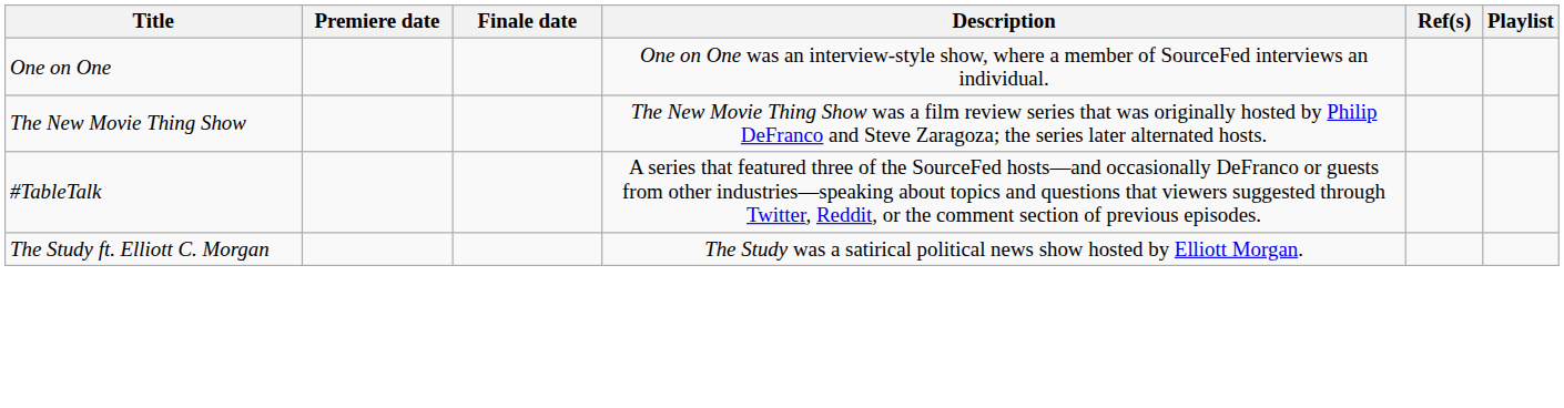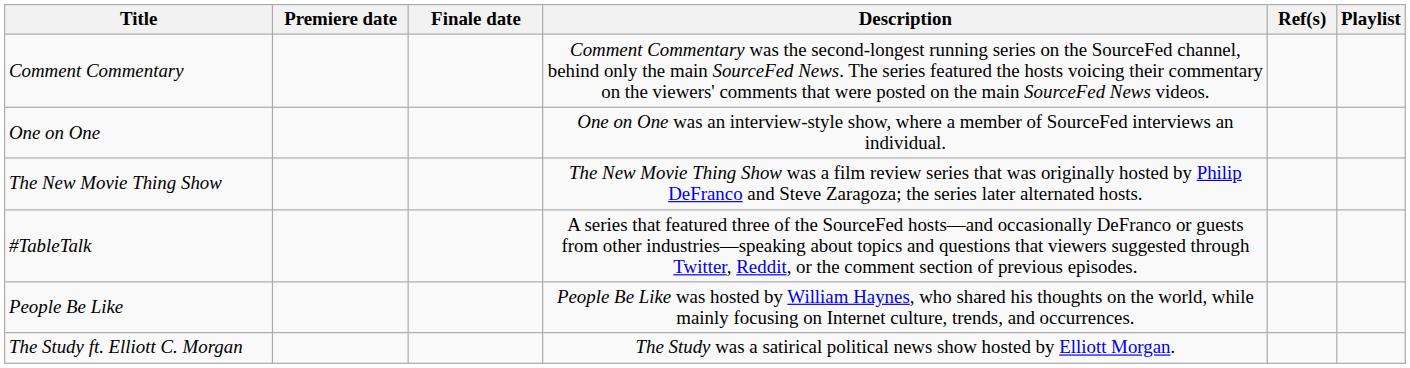 <table class="wikitable plainrowheaders sortable" style="width:75%;text-align:center;">
 <tr>
 <th scope="col" style="width:20%;">Title</th>
 <th scope="col" style="width:10%;">Premiere date</th>
 <th scope="col" style="width:10%;">Finale date</th>
 <th class="unsortable" style="width:55%;">Description</th>
 <th class="unsortable" style="width:5%;">Ref(s)</th>
 <th class="unsortable" style="width:5%;">Playlist</th>
+</tr>
+<tr>
+<td scope="row" style="text-align:left;"><em>Comment Commentary </em></td>
+<td></td>
+<td></td>
+<td><em>Comment Commentary</em> was the second-longest running series on the SourceFed channel, behind only the main <em>SourceFed News</em>. The series featured the hosts voicing their commentary on the viewers' comments that were posted on the main <em>SourceFed News</em> videos.</td>
+<td></td>
+<td></td>
 </tr>
 <tr>
 <td scope="row" style="text-align:left;"><em>One on One</em></td>
 <td></td>
 <td></td>
 <td><em>One on One</em> was an interview-style show, where a member of SourceFed interviews an individual.</td>
 <td></td>
 <td></td>
 </tr>
 <tr>
 <td scope="row" style="text-align:left;"><em>The New Movie Thing Show</em></td>
 <td></td>
 <td></td>
 <td><em>The New Movie Thing Show</em> was a film review series that was originally hosted by <a href='#'>Philip DeFranco</a> and Steve Zaragoza; the series later alternated hosts.</td>
 <td></td>
 <td></td>
 </tr>
 <tr>
 <td scope="row" style="text-align:left;"><em>#TableTalk</em></td>
 <td></td>
 <td></td>
 <td>A series that featured three of the SourceFed hosts—and occasionally DeFranco or guests from other industries—speaking about topics and questions that viewers suggested through <a href='#'>Twitter</a>, <a href='#'>Reddit</a>, or the comment section of previous episodes.</td>
 <td></td>
 <td></td>
 </tr>
 <tr>
+<td scope="row" style="text-align:left;"><em>People Be Like</em></td>
+<td></td>
+<td></td>
+<td><em>People Be Like</em> was hosted by <a href='#'>William Haynes</a>, who shared his thoughts on the world, while mainly focusing on Internet culture, trends, and occurrences.</td>
+<td></td>
+<td></td>
+</tr>
+<tr>
 <td scope="row" style="text-align:left;"><em>The Study ft. Elliott C. Morgan</em></td>
 <td></td>
 <td></td>
 <td><em>The Study</em> was a satirical political news show hosted by <a href='#'>Elliott Morgan</a>.</td>
 <td></td>
 <td></td>
 </tr>
 </table>
